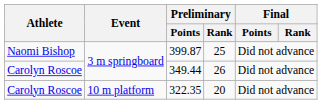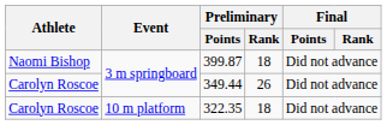 <table class=wikitable style="font-size:90%">
 <tr>
 <th rowspan="2">Athlete</th>
 <th rowspan="2">Event</th>
 <th colspan="2">Preliminary</th>
 <th colspan="2">Final</th>
 </tr>
 <tr style="font-size:95%">
 <th>Points</th>
 <th>Rank</th>
 <th>Points</th>
 <th>Rank</th>
 </tr>
 <tr align=center>
 <td align=left><a href='#'>Naomi Bishop</a></td>
 <td align=left rowspan=2><a href='#'>3 m springboard</a></td>
 <td>399.87</td>
-<td>25</td>
+<td>18</td>
 <td colspan=2>Did not advance</td>
 </tr>
 <tr align=center>
 <td align=left><a href='#'>Carolyn Roscoe</a></td>
 <td>349.44</td>
 <td>26</td>
 <td colspan=2>Did not advance</td>
 </tr>
 <tr align=center>
 <td align=left><a href='#'>Carolyn Roscoe</a></td>
 <td align=left rowspan=2><a href='#'>10 m platform</a></td>
 <td>322.35</td>
-<td>20</td>
+<td>18</td>
 <td colspan=2>Did not advance</td>
 </tr>
 </table>
